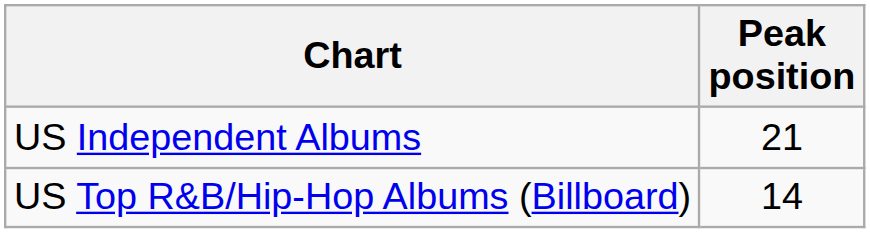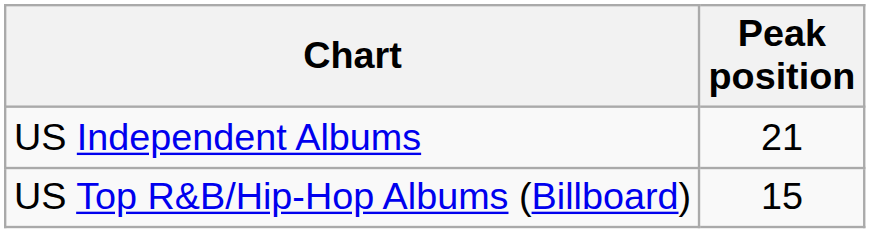 <table class="wikitable">
 <tr>
 <th>Chart</th>
 <th>Peak<br>position</th>
 </tr>
 <tr>
 <td>US <a href='#'>Independent Albums</a></td>
 <td align="center">21</td>
 </tr>
 <tr>
 <td>US <a href='#'>Top R&B/Hip-Hop Albums</a> (<a href='#'>Billboard</a>)</td>
-<td align="center">14</td>
+<td align="center">15</td>
 </tr>
 </table>
